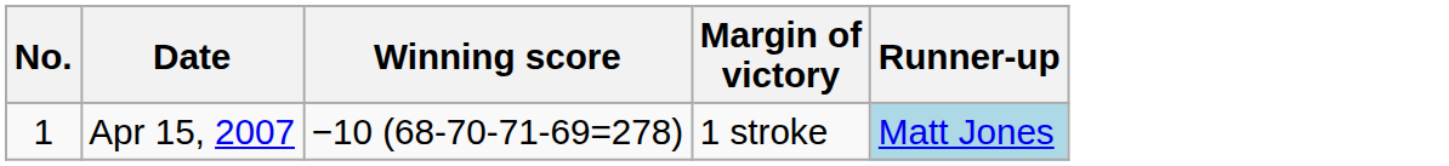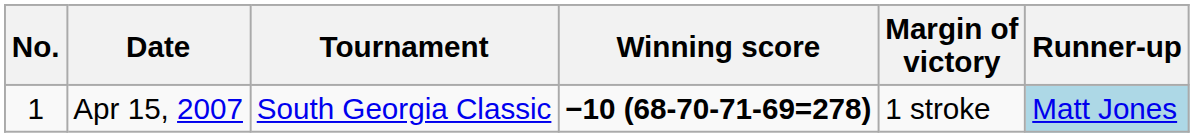 <table class="wikitable" style="font-size:95%;">
 <tr>
 <th>No.</th>
 <th>Date</th>
+<th>Tournament</th>
 <th>Winning score</th>
 <th>Margin of<br>victory</th>
 <th>Runner-up</th>
 </tr>
 <tr>
 <td align=center>1</td>
 <td align=right>Apr 15, <a href='#'>2007</a></td>
-<td>−10 (68-70-71-69=278)</td>
+<td><a href='#'>South Georgia Classic</a></td>
+<td><strong>−10 (68-70-71-69=278)</strong></td>
 <td>1 stroke</td>
 <td style="background: lightblue;"> <a href='#'>Matt Jones</a></td>
 </tr>
 </table>
